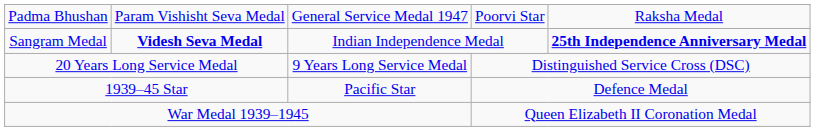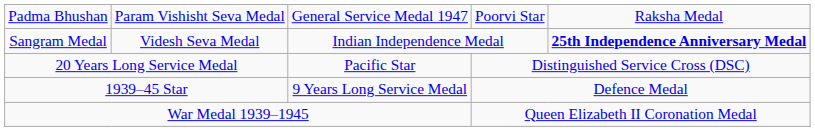 <table class="wikitable" style="margin:1em auto; text-align:center;">
 <tr>
 <td colspan= "1"><a href='#'>Padma Bhushan</a></td>
 <td colspan= "1"><a href='#'>Param Vishisht Seva Medal</a></td>
 <td colspan="1"><a href='#'>General Service Medal 1947</a></td>
 <td colspan="1"><a href='#'>Poorvi Star</a></td>
 <td><a href='#'>Raksha Medal</a></td>
 </tr>
 <tr>
 <td><a href='#'>Sangram Medal</a></td>
-<td><strong><a href='#'>Videsh Seva Medal</a></strong></td>
+<td><a href='#'>Videsh Seva Medal</a></td>
 <td colspan= "2"><a href='#'>Indian Independence Medal</a></td>
 <td><strong><a href='#'>25th Independence Anniversary Medal</a></strong></td>
 </tr>
 <tr>
 <td colspan= "2"><a href='#'>20 Years Long Service Medal</a></td>
-<td><a href='#'>9 Years Long Service Medal</a></td>
+<td><a href='#'>Pacific Star</a></td>
 <td colspan= "2"><a href='#'>Distinguished Service Cross (DSC)</a></td>
 </tr>
 <tr>
 <td colspan= "2"><a href='#'>1939–45 Star</a></td>
-<td><a href='#'>Pacific Star</a></td>
+<td><a href='#'>9 Years Long Service Medal</a></td>
 <td colspan= "2"><a href='#'>Defence Medal</a></td>
 </tr>
 <tr>
 <td colspan= "3"><a href='#'>War Medal 1939–1945</a></td>
 <td colspan= "2"><a href='#'>Queen Elizabeth II Coronation Medal</a></td>
 </tr>
 </table>
